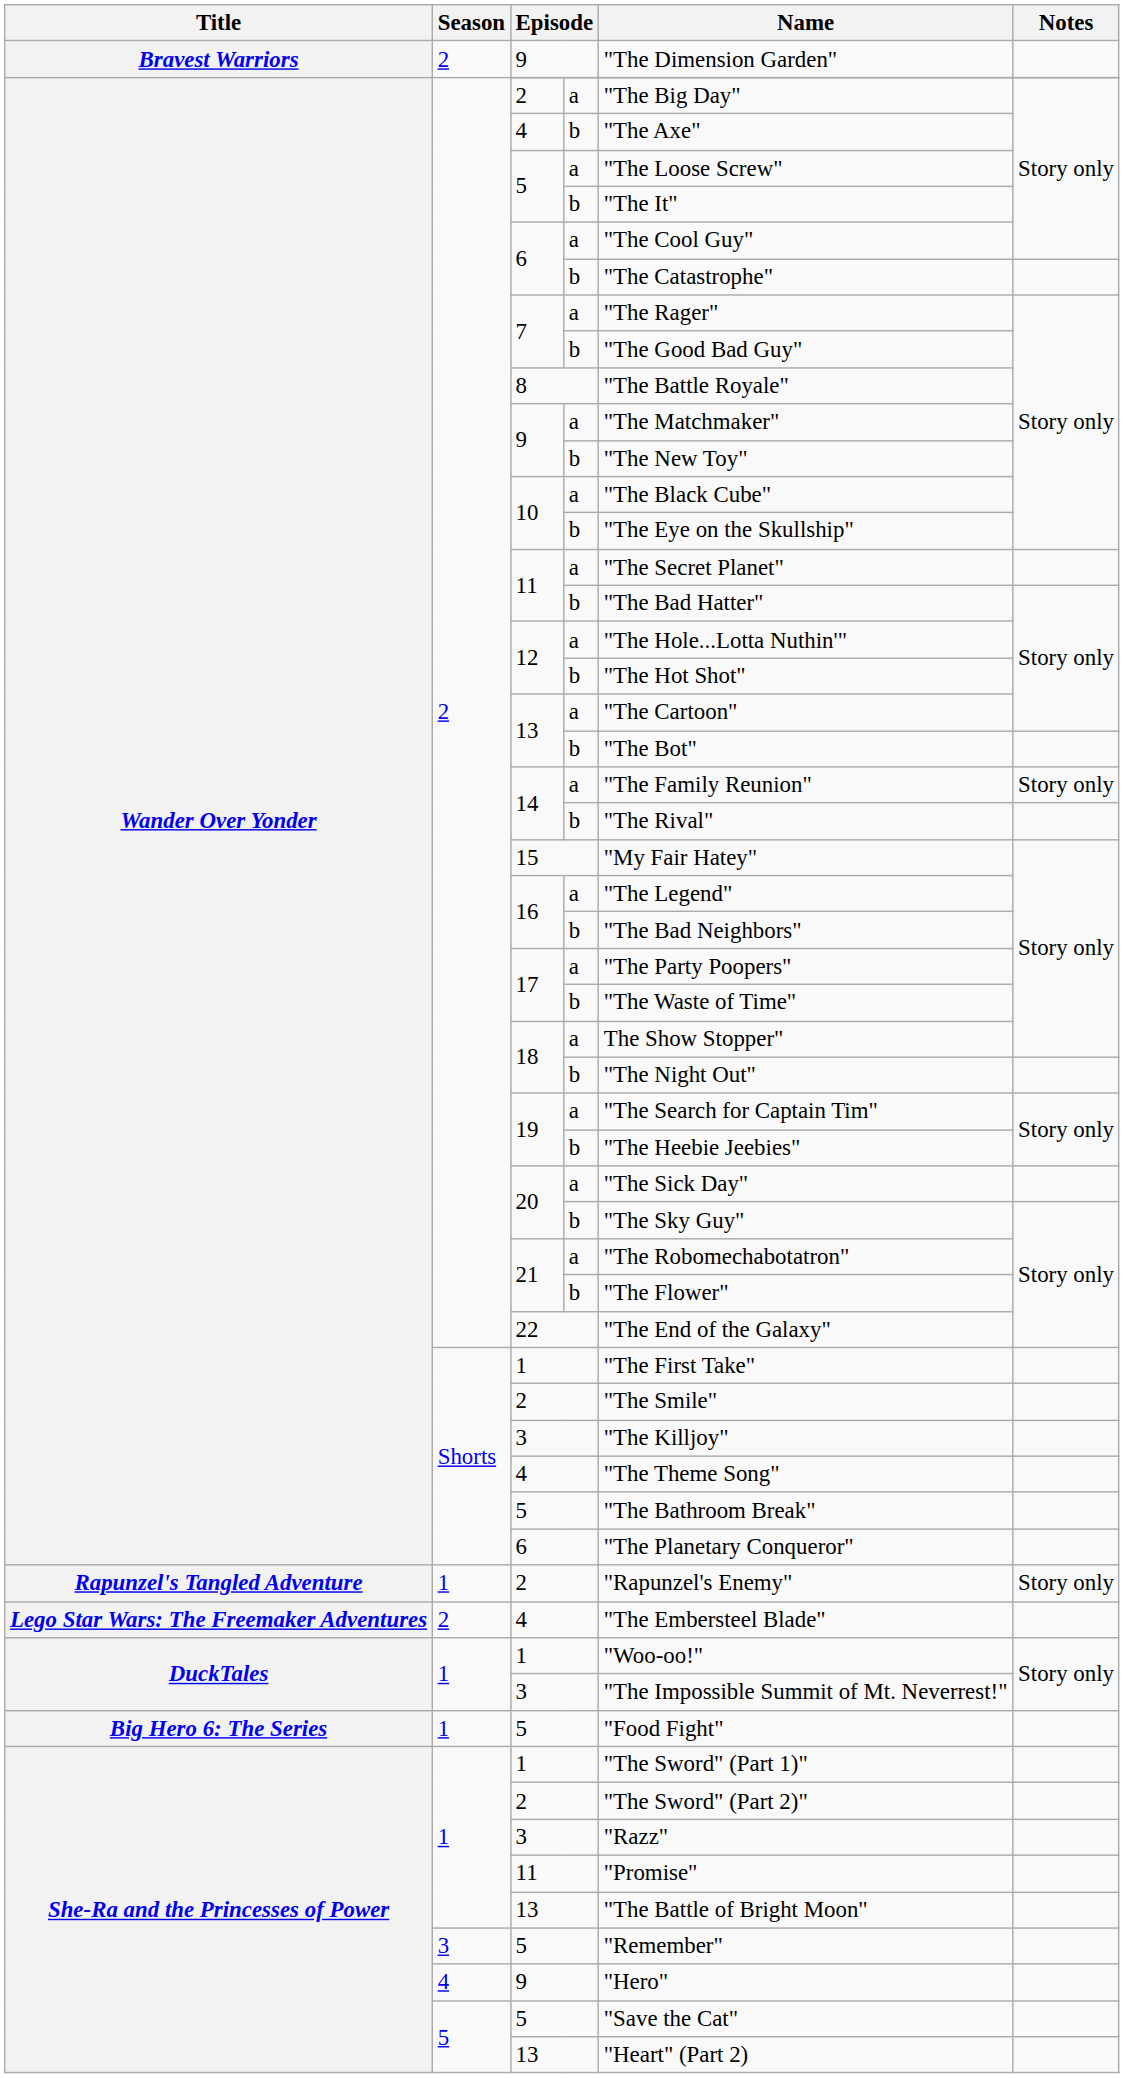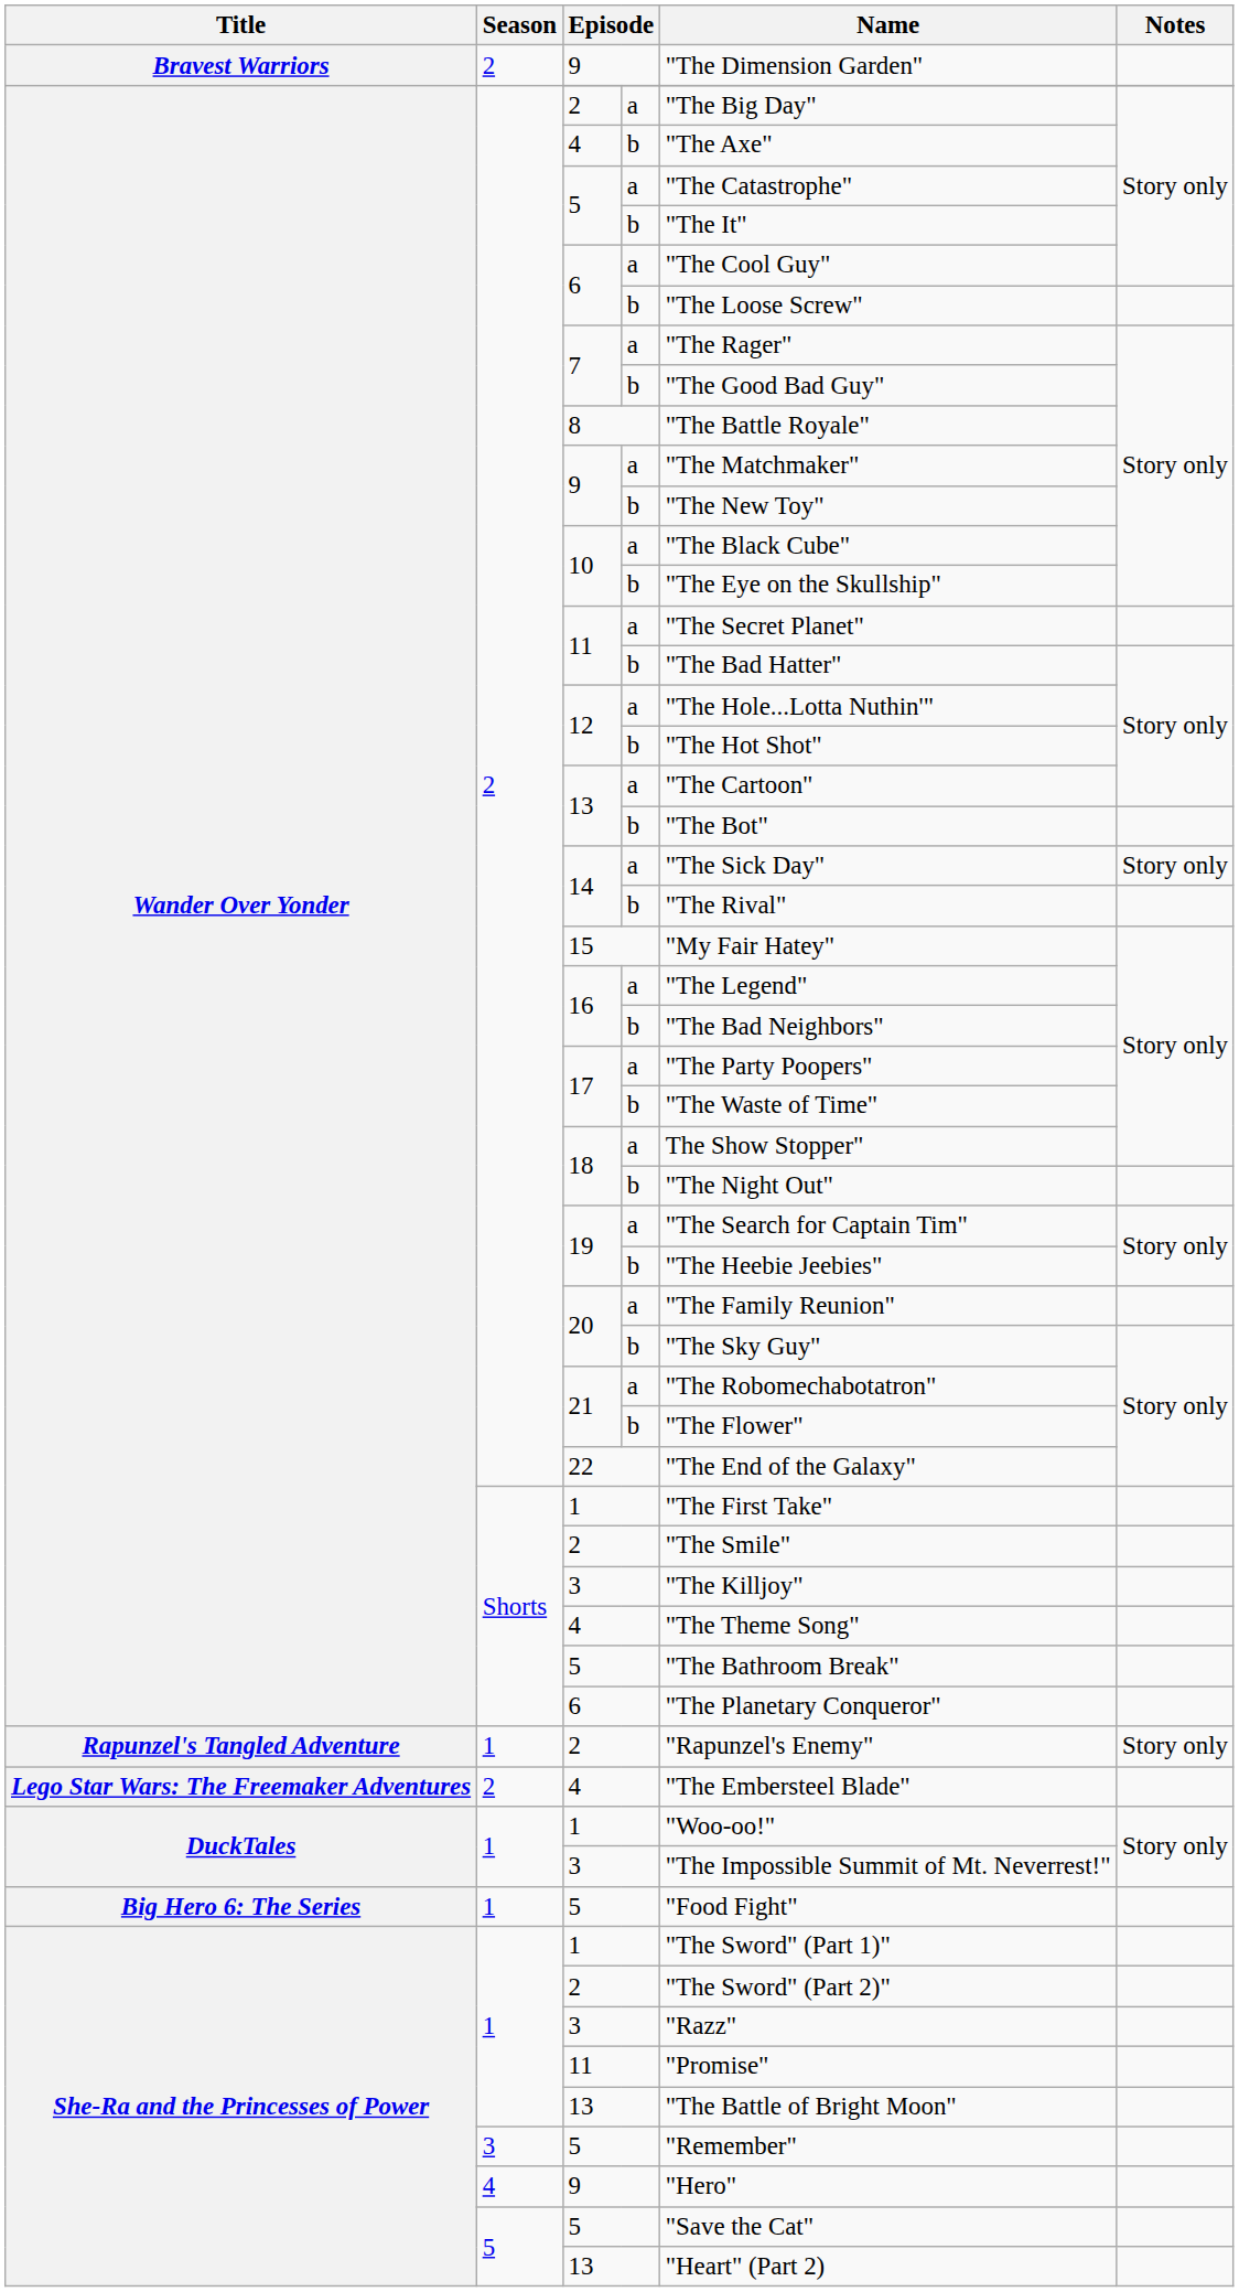 <table class="wikitable plainrowheaders sortable">
 <tr>
 <th>Title</th>
 <th>Season</th>
 <th colspan="2">Episode</th>
 <th>Name</th>
 <th>Notes</th>
 </tr>
 <tr>
 <th scope="row"><em><a href='#'>Bravest Warriors</a></em></th>
 <td><a href='#'>2</a></td>
 <td colspan="2">9</td>
 <td>"The Dimension Garden"</td>
 <td></td>
 </tr>
 <tr>
 <th rowspan="42" scope="row"><em><a href='#'>Wander Over Yonder</a></em></th>
 <td rowspan="36"><a href='#'>2</a></td>
 </tr>
 <tr>
 <td>2</td>
 <td>a</td>
 <td>"The Big Day"</td>
 <td rowspan="5">Story only</td>
 </tr>
 <tr>
 <td>4</td>
 <td>b</td>
 <td>"The Axe"</td>
 </tr>
 <tr>
 <td rowspan="2">5</td>
 <td>a</td>
-<td>"The Loose Screw"</td>
+<td>"The Catastrophe"</td>
 </tr>
 <tr>
 <td>b</td>
 <td>"The It"</td>
 </tr>
 <tr>
 <td rowspan="2">6</td>
 <td>a</td>
 <td>"The Cool Guy"</td>
 </tr>
 <tr>
 <td>b</td>
-<td>"The Catastrophe"</td>
+<td>"The Loose Screw"</td>
 <td></td>
 </tr>
 <tr>
 <td rowspan="2">7</td>
 <td>a</td>
 <td>"The Rager"</td>
 <td rowspan="7">Story only</td>
 </tr>
 <tr>
 <td>b</td>
 <td>"The Good Bad Guy"</td>
 </tr>
 <tr>
 <td colspan="2">8</td>
 <td>"The Battle Royale"</td>
 </tr>
 <tr>
 <td rowspan="2">9</td>
 <td>a</td>
 <td>"The Matchmaker"</td>
 </tr>
 <tr>
 <td>b</td>
 <td>"The New Toy"</td>
 </tr>
 <tr>
 <td rowspan="2">10</td>
 <td>a</td>
 <td>"The Black Cube"</td>
 </tr>
 <tr>
 <td>b</td>
 <td>"The Eye on the Skullship"</td>
 </tr>
 <tr>
 <td rowspan="2">11</td>
 <td>a</td>
 <td>"The Secret Planet"</td>
 <td></td>
 </tr>
 <tr>
 <td>b</td>
 <td>"The Bad Hatter"</td>
 <td rowspan="4">Story only</td>
 </tr>
 <tr>
 <td rowspan="2">12</td>
 <td>a</td>
 <td>"The Hole...Lotta Nuthin'"</td>
 </tr>
 <tr>
 <td>b</td>
 <td>"The Hot Shot"</td>
 </tr>
 <tr>
 <td rowspan="2">13</td>
 <td>a</td>
 <td>"The Cartoon"</td>
 </tr>
 <tr>
 <td>b</td>
 <td>"The Bot"</td>
 <td></td>
 </tr>
 <tr>
 <td rowspan="2">14</td>
 <td>a</td>
-<td>"The Family Reunion"</td>
+<td>"The Sick Day"</td>
 <td>Story only</td>
 </tr>
 <tr>
 <td>b</td>
 <td>"The Rival"</td>
 <td></td>
 </tr>
 <tr>
 <td colspan="2">15</td>
 <td>"My Fair Hatey"</td>
 <td rowspan="6">Story only</td>
 </tr>
 <tr>
 <td rowspan="2">16</td>
 <td>a</td>
 <td>"The Legend"</td>
 </tr>
 <tr>
 <td>b</td>
 <td>"The Bad Neighbors"</td>
 </tr>
 <tr>
 <td rowspan="2">17</td>
 <td>a</td>
 <td>"The Party Poopers"</td>
 </tr>
 <tr>
 <td>b</td>
 <td>"The Waste of Time"</td>
 </tr>
 <tr>
 <td rowspan="2">18</td>
 <td>a</td>
 <td>The Show Stopper"</td>
 </tr>
 <tr>
 <td>b</td>
 <td>"The Night Out"</td>
 <td></td>
 </tr>
 <tr>
 <td rowspan="2">19</td>
 <td>a</td>
 <td>"The Search for Captain Tim"</td>
 <td rowspan="2">Story only</td>
 </tr>
 <tr>
 <td>b</td>
 <td>"The Heebie Jeebies"</td>
 </tr>
 <tr>
 <td rowspan="2">20</td>
 <td>a</td>
-<td>"The Sick Day"</td>
+<td>"The Family Reunion"</td>
 <td></td>
 </tr>
 <tr>
 <td>b</td>
 <td>"The Sky Guy"</td>
 <td rowspan="4">Story only</td>
 </tr>
 <tr>
 <td rowspan="2">21</td>
 <td>a</td>
 <td>"The Robomechabotatron"</td>
 </tr>
 <tr>
 <td>b</td>
 <td>"The Flower"</td>
 </tr>
 <tr>
 <td colspan="2">22</td>
 <td>"The End of the Galaxy"</td>
 </tr>
 <tr>
 <td rowspan="6"><a href='#'>Shorts</a></td>
 <td colspan="2">1</td>
 <td>"The First Take"</td>
 <td></td>
 </tr>
 <tr>
 <td colspan="2">2</td>
 <td>"The Smile"</td>
 <td></td>
 </tr>
 <tr>
 <td colspan="2">3</td>
 <td>"The Killjoy"</td>
 <td></td>
 </tr>
 <tr>
 <td colspan="2">4</td>
 <td>"The Theme Song"</td>
 <td></td>
 </tr>
 <tr>
 <td colspan="2">5</td>
 <td>"The Bathroom Break"</td>
 <td></td>
 </tr>
 <tr>
 <td colspan="2">6</td>
 <td>"The Planetary Conqueror"</td>
 <td></td>
 </tr>
 <tr>
 <th scope="row"><em><a href='#'>Rapunzel's Tangled Adventure</a></em></th>
 <td><a href='#'>1</a></td>
 <td colspan="2">2</td>
 <td>"Rapunzel's Enemy"</td>
 <td>Story only</td>
 </tr>
 <tr>
 <th scope="row"><em><a href='#'>Lego Star Wars: The Freemaker Adventures</a></em></th>
 <td><a href='#'>2</a></td>
 <td colspan="2">4</td>
 <td>"The Embersteel Blade"</td>
 <td></td>
 </tr>
 <tr>
 <th rowspan="2" scope="row"><em><a href='#'>DuckTales</a></em></th>
 <td rowspan="2"><a href='#'>1</a></td>
 <td colspan="2">1</td>
 <td>"Woo-oo!"</td>
 <td rowspan="2">Story only</td>
 </tr>
 <tr>
 <td colspan="2">3</td>
 <td>"The Impossible Summit of Mt. Neverrest!"</td>
 </tr>
 <tr>
 <th scope="row"><em><a href='#'>Big Hero 6: The Series</a></em></th>
 <td><a href='#'>1</a></td>
 <td colspan="2">5</td>
 <td>"Food Fight"</td>
 <td></td>
 </tr>
 <tr>
 <th rowspan="9" scope="row"><em><a href='#'>She-Ra and the Princesses of Power</a></em></th>
 <td rowspan="5"><a href='#'>1</a></td>
 <td colspan="2">1</td>
 <td>"The Sword" (Part 1)"</td>
 <td></td>
 </tr>
 <tr>
 <td colspan="2">2</td>
 <td>"The Sword" (Part 2)"</td>
 <td></td>
 </tr>
 <tr>
 <td colspan="2">3</td>
 <td>"Razz"</td>
 <td></td>
 </tr>
 <tr>
 <td colspan="2">11</td>
 <td>"Promise"</td>
 <td></td>
 </tr>
 <tr>
 <td colspan="2">13</td>
 <td>"The Battle of Bright Moon"</td>
 <td></td>
 </tr>
 <tr>
 <td><a href='#'>3</a></td>
 <td colspan="2">5</td>
 <td>"Remember"</td>
 <td></td>
 </tr>
 <tr>
 <td><a href='#'>4</a></td>
 <td colspan="2">9</td>
 <td>"Hero"</td>
 <td></td>
 </tr>
 <tr>
 <td rowspan="2"><a href='#'>5</a></td>
 <td colspan="2">5</td>
 <td>"Save the Cat"</td>
 <td></td>
 </tr>
 <tr>
 <td colspan="2">13</td>
 <td>"Heart" (Part 2)</td>
 <td></td>
 </tr>
 </table>
